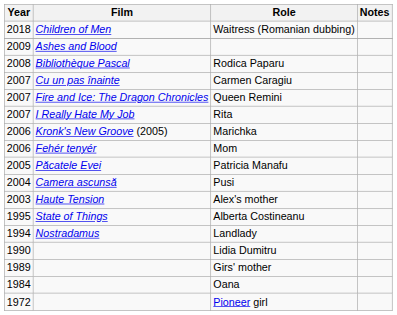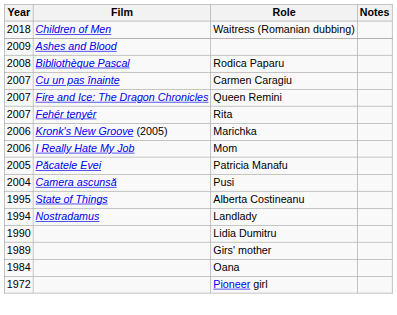 <table class="wikitable sortable">
 <tr>
 <th>Year</th>
 <th>Film</th>
 <th>Role</th>
 <th class="unsortable">Notes</th>
 </tr>
 <tr>
 <td>2018</td>
 <td><em><a href='#'>Children of Men</a></em></td>
 <td>Waitress (Romanian dubbing)</td>
 <td></td>
 </tr>
 <tr>
 </tr>
 <tr>
 <td>2009</td>
 <td><em><a href='#'>Ashes and Blood</a></em></td>
 <td></td>
 <td></td>
 </tr>
 <tr>
 <td>2008</td>
 <td><em><a href='#'>Bibliothèque Pascal</a></em></td>
 <td>Rodica Paparu</td>
 <td></td>
 </tr>
 <tr>
 <td>2007</td>
 <td><em><a href='#'>Cu un pas înainte</a></em></td>
 <td>Carmen Caragiu</td>
 <td></td>
 </tr>
 <tr>
 <td>2007</td>
 <td><em><a href='#'>Fire and Ice: The Dragon Chronicles</a></em></td>
 <td>Queen Remini</td>
 <td></td>
 </tr>
 <tr>
 <td>2007</td>
-<td><em><a href='#'>I Really Hate My Job</a></em></td>
+<td><em><a href='#'>Fehér tenyér</a></em></td>
 <td>Rita</td>
 <td></td>
 </tr>
 <tr>
 <td>2006</td>
 <td><em><a href='#'>Kronk's New Groove</a></em> (2005)</td>
 <td>Marichka</td>
 <td></td>
 </tr>
 <tr>
 <td>2006</td>
-<td><em><a href='#'>Fehér tenyér</a></em></td>
+<td><em><a href='#'>I Really Hate My Job</a></em></td>
 <td>Mom</td>
 <td></td>
 </tr>
 <tr>
 <td>2005</td>
 <td><em><a href='#'>Păcatele Evei</a></em></td>
 <td>Patricia Manafu</td>
 <td></td>
 </tr>
 <tr>
 <td>2004</td>
 <td><em><a href='#'>Camera ascunsă</a></em></td>
 <td>Pusi</td>
-<td></td>
-</tr>
-<tr>
-<td>2003</td>
-<td><em><a href='#'>Haute Tension</a></em></td>
-<td>Alex's mother</td>
 <td></td>
 </tr>
 <tr>
 <td>1995</td>
 <td><em><a href='#'>State of Things</a></em></td>
 <td>Alberta Costineanu</td>
 <td></td>
 </tr>
 <tr>
 <td>1994</td>
 <td><em><a href='#'>Nostradamus</a></em></td>
 <td>Landlady</td>
 <td></td>
 </tr>
 <tr>
 <td>1990</td>
 <td><em></em></td>
 <td>Lidia Dumitru</td>
 <td></td>
 </tr>
 <tr>
 <td>1989</td>
 <td><em></em></td>
 <td>Girs' mother</td>
 <td></td>
 </tr>
 <tr>
 <td>1984</td>
 <td><em></em></td>
 <td>Oana</td>
 <td></td>
 </tr>
 <tr>
 <td>1972</td>
 <td><em></em></td>
 <td><a href='#'>Pioneer</a> girl</td>
 <td></td>
 </tr>
 </table>
